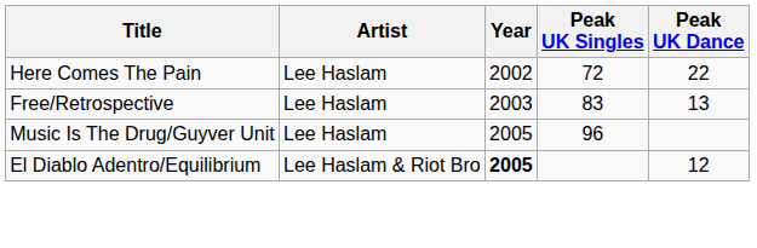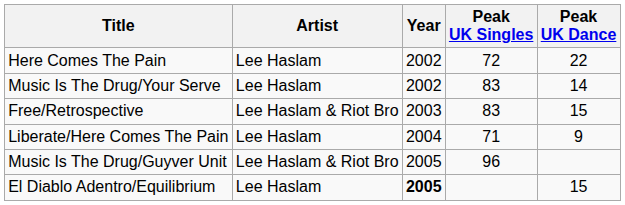 <table class="wikitable sortable">
 <tr>
 <th>Title</th>
 <th>Artist</th>
 <th>Year</th>
 <th>Peak <br><a href='#'>UK Singles</a></th>
 <th>Peak <br><a href='#'>UK Dance</a></th>
 </tr>
 <tr>
 <td>Here Comes The Pain</td>
 <td>Lee Haslam</td>
 <td>2002</td>
 <td style="text-align:center;">72</td>
 <td style="text-align:center;">22</td>
 </tr>
 <tr>
+<td>Music Is The Drug/Your Serve</td>
+<td>Lee Haslam</td>
+<td>2002</td>
+<td style="text-align:center;">83</td>
+<td style="text-align:center;">14</td>
+</tr>
+<tr>
 <td>Free/Retrospective</td>
-<td>Lee Haslam</td>
+<td>Lee Haslam & Riot Bro</td>
 <td>2003</td>
 <td style="text-align:center;">83</td>
-<td style="text-align:center;">13</td>
+<td style="text-align:center;">15</td>
+</tr>
+<tr>
+<td>Liberate/Here Comes The Pain</td>
+<td>Lee Haslam</td>
+<td>2004</td>
+<td style="text-align:center;">71</td>
+<td style="text-align:center;">9</td>
 </tr>
 <tr>
 <td>Music Is The Drug/Guyver Unit</td>
-<td>Lee Haslam</td>
+<td>Lee Haslam & Riot Bro</td>
 <td>2005</td>
 <td style="text-align:center;">96</td>
 <td></td>
 </tr>
 <tr>
 <td>El Diablo Adentro/Equilibrium</td>
-<td>Lee Haslam & Riot Bro</td>
+<td>Lee Haslam</td>
 <td><strong>2005</strong></td>
 <td></td>
-<td style="text-align:center;">12</td>
+<td style="text-align:center;">15</td>
 </tr>
 </table>
